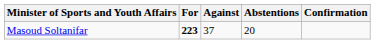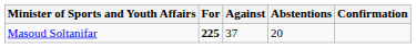 <table class="wikitable">
 <tr>
 <th>Minister of Sports and Youth Affairs</th>
 <th>For</th>
 <th>Against</th>
 <th>Abstentions</th>
 <th>Confirmation</th>
 </tr>
 <tr>
 <td><a href='#'>Masoud Soltanifar</a></td>
-<td><strong>223</strong></td>
+<td><strong>225</strong></td>
 <td>37</td>
 <td>20</td>
 <td></td>
 </tr>
 </table>
